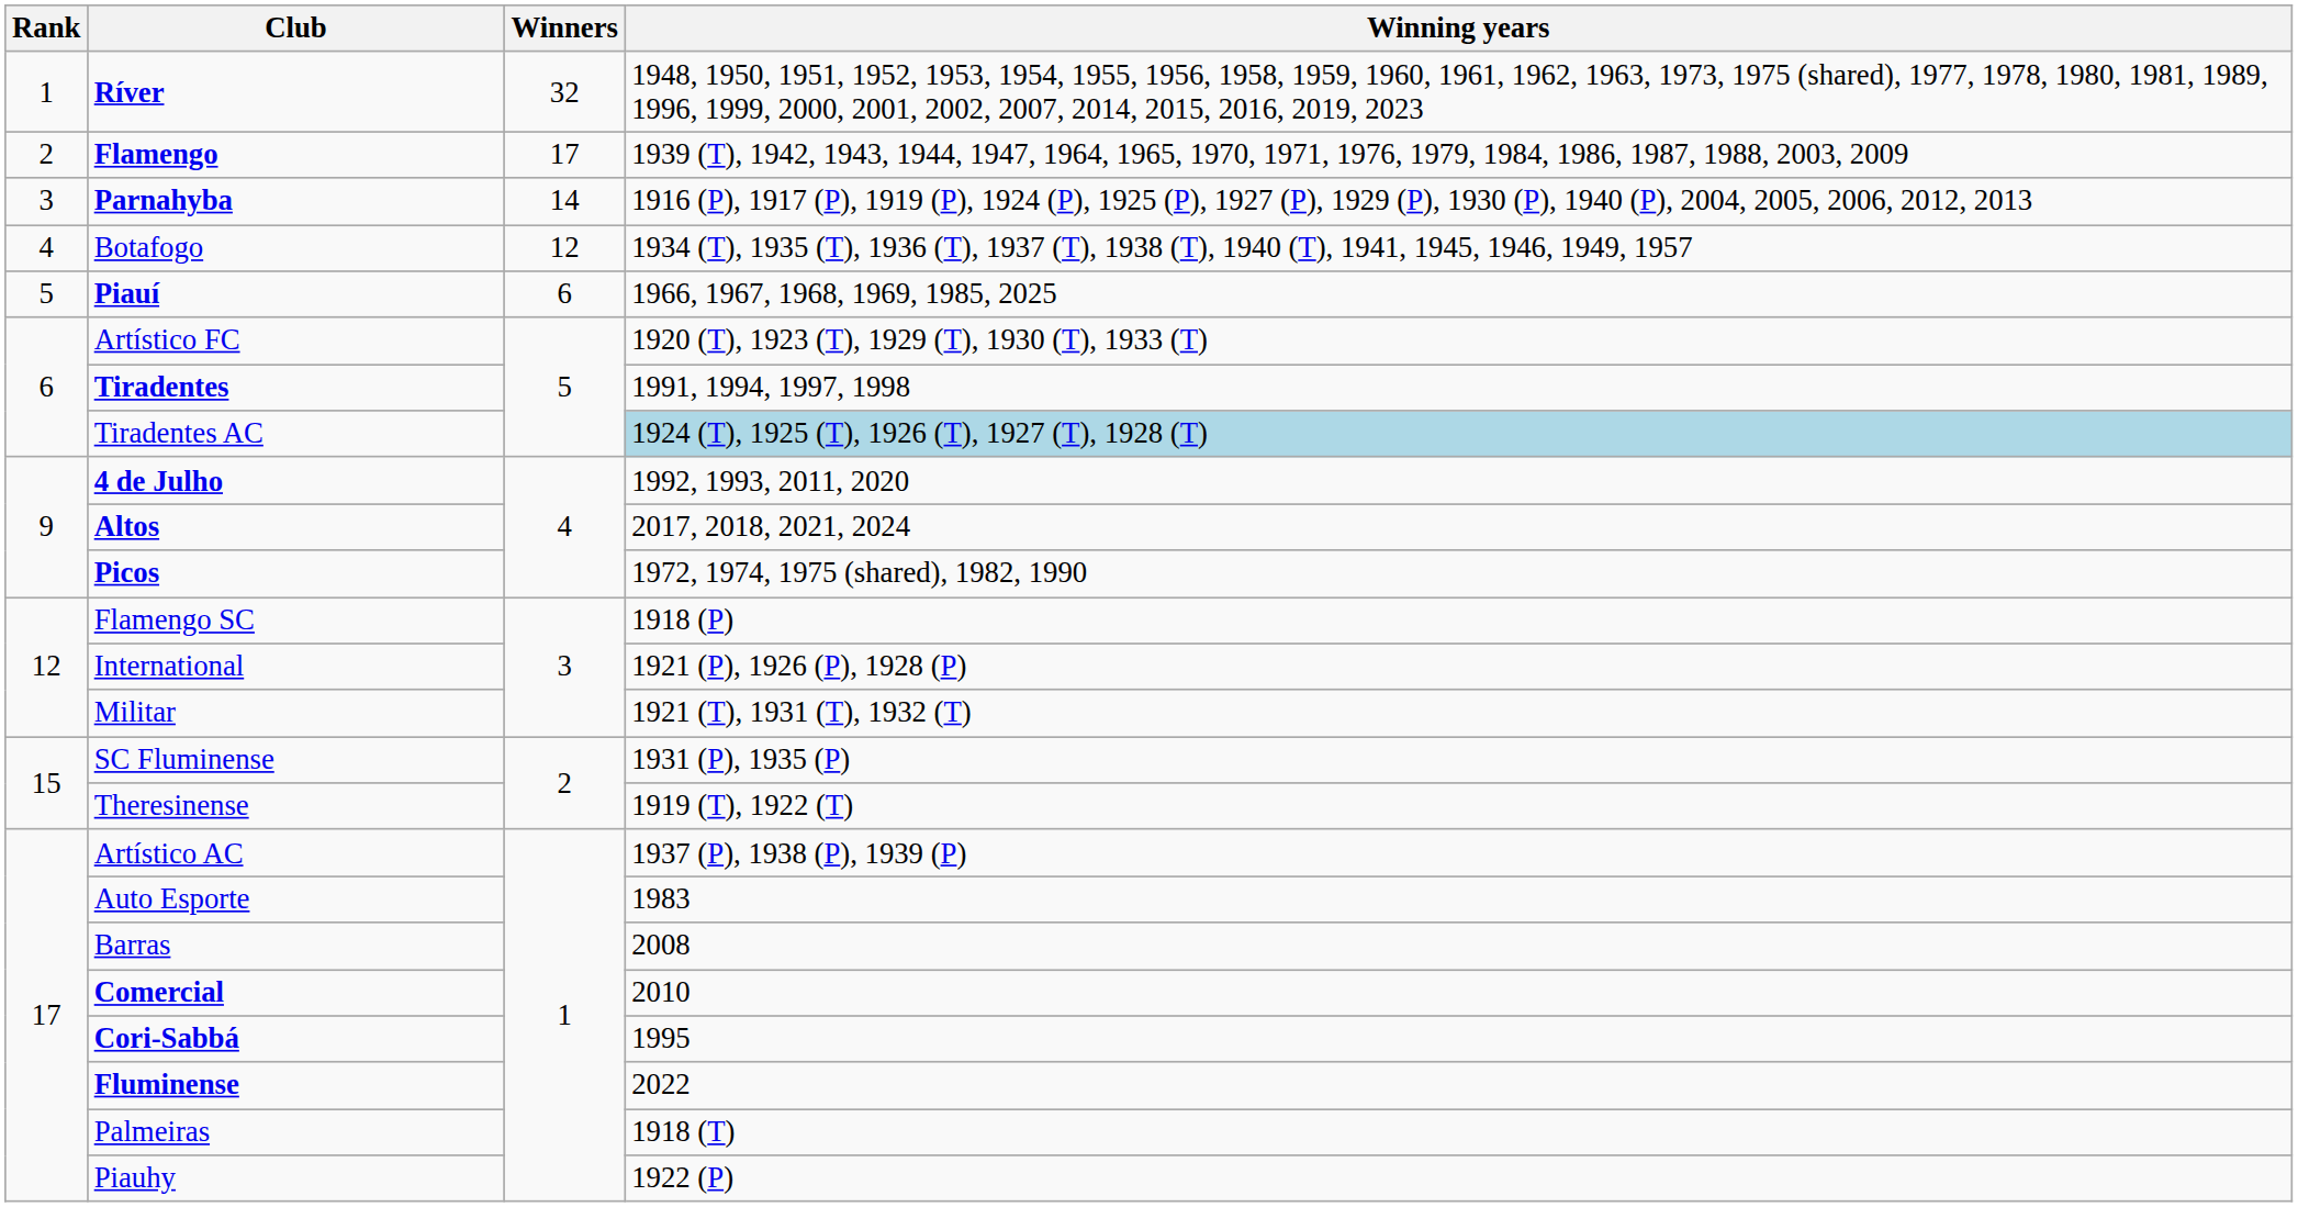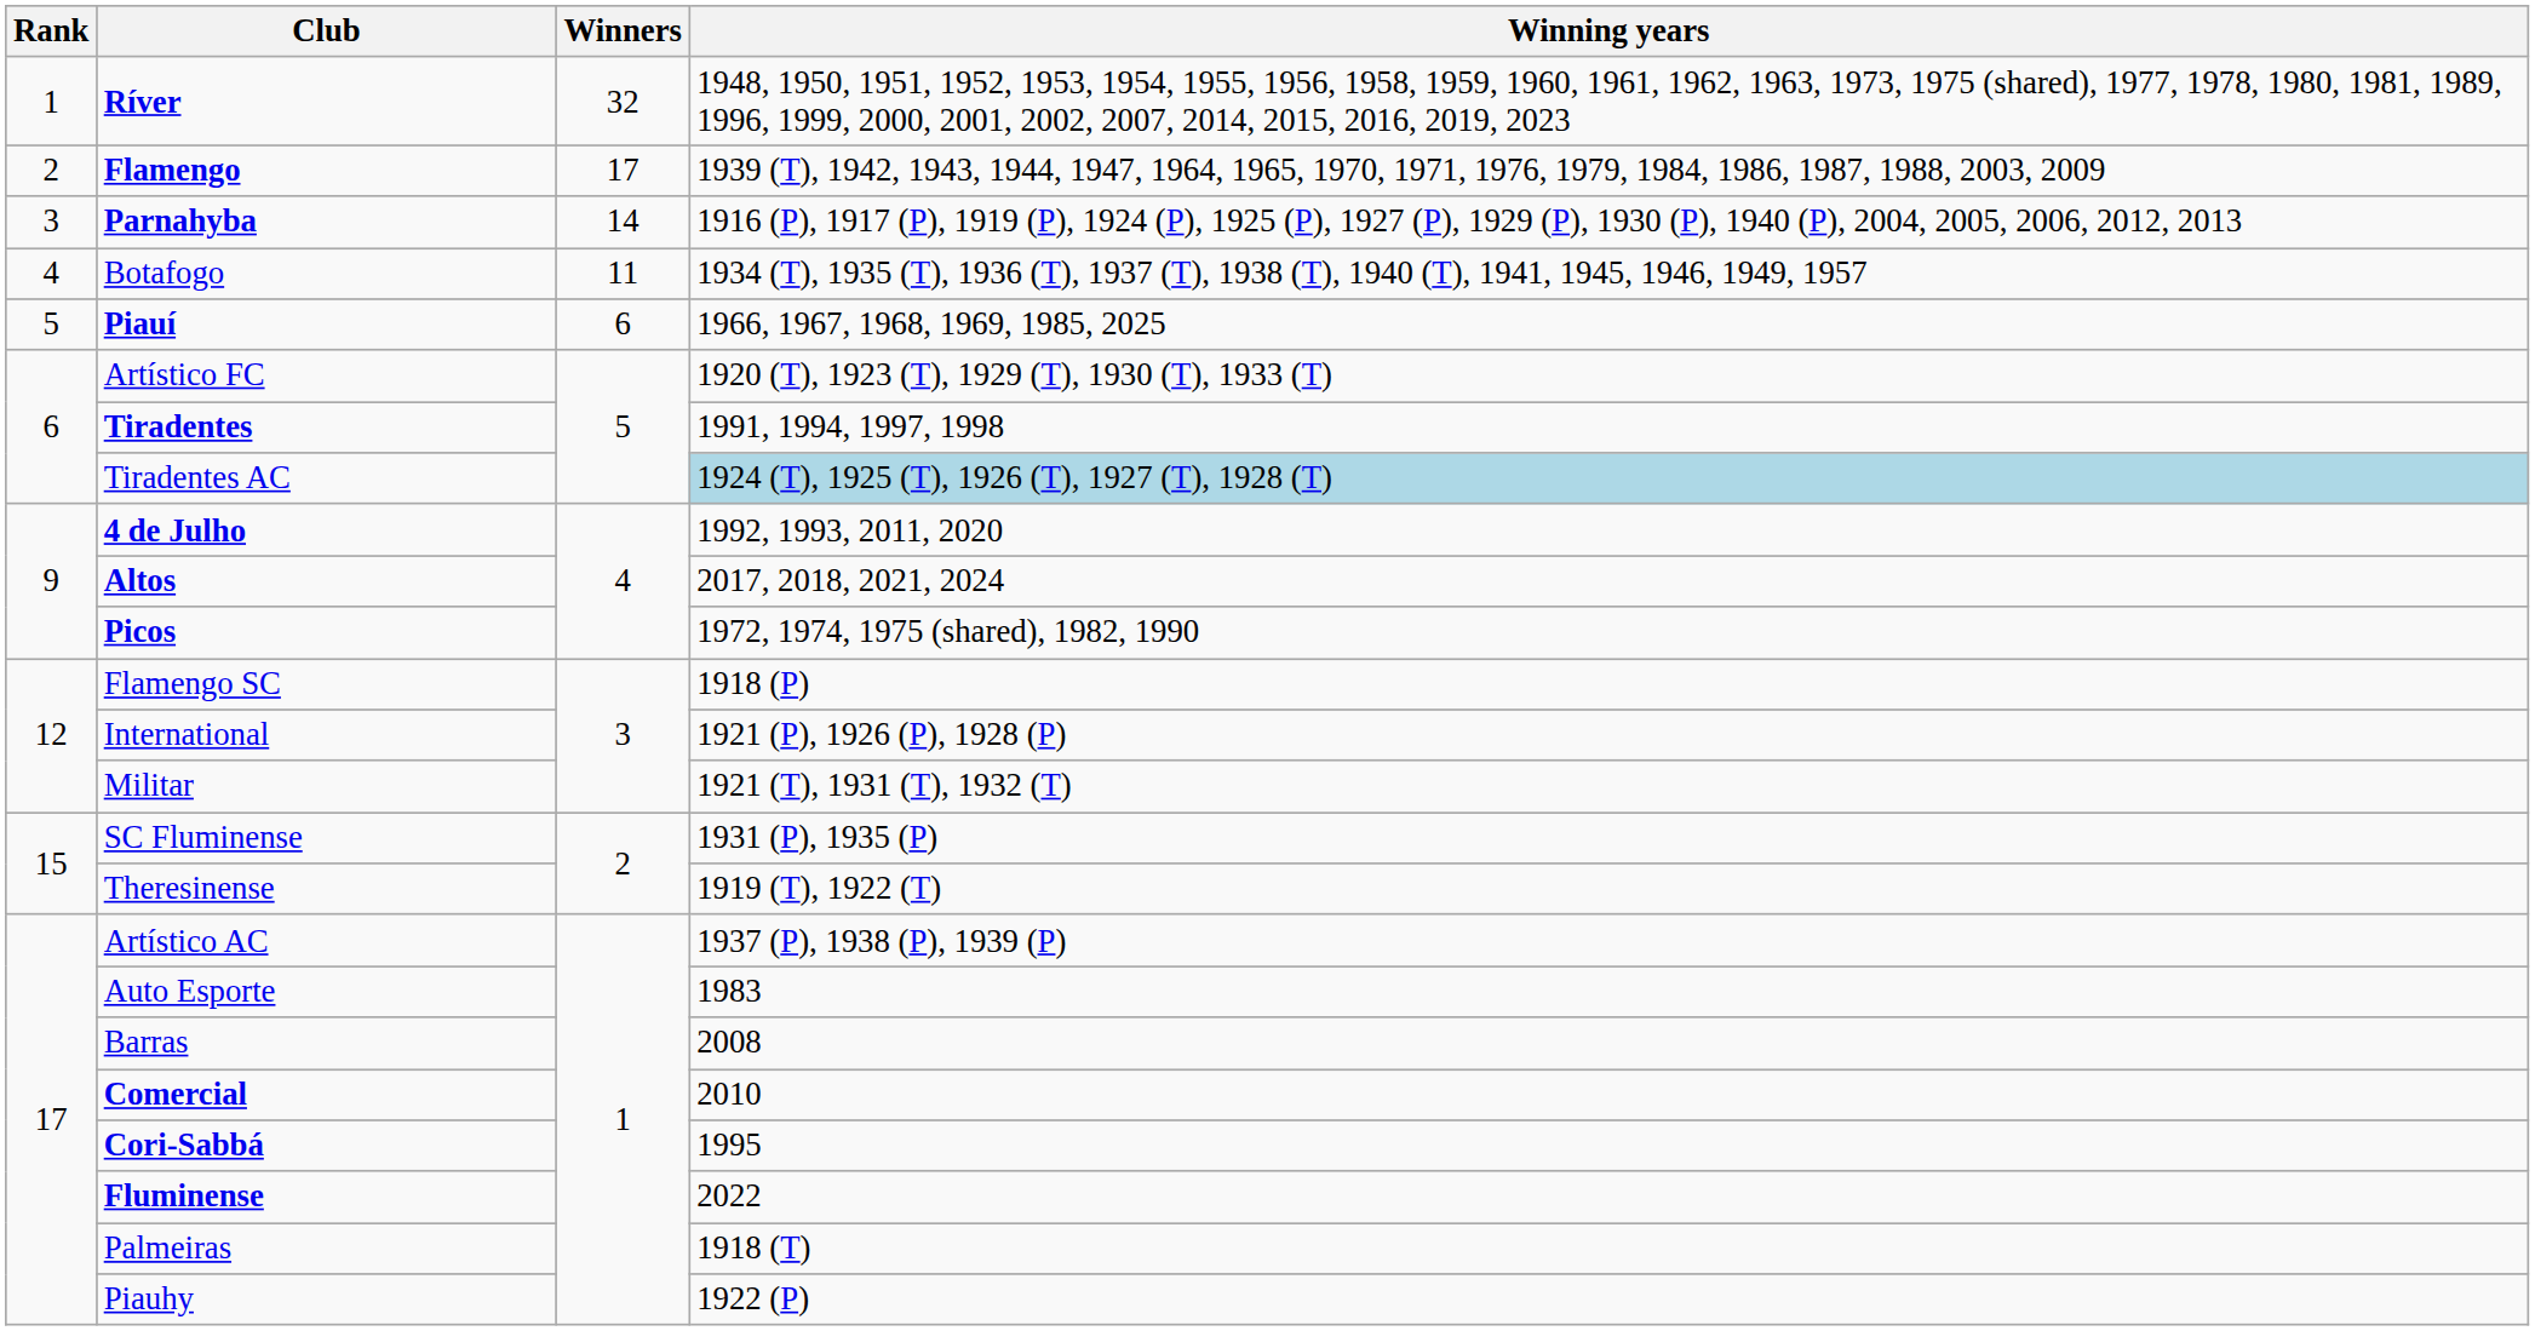 <table class="wikitable sortable">
 <tr>
 <th>Rank</th>
 <th style="width:220px">Club</th>
 <th>Winners</th>
 <th>Winning years</th>
 </tr>
 <tr>
 <td align="center">1</td>
 <td><strong><a href='#'>Ríver</a></strong></td>
 <td align="center">32</td>
 <td>1948, 1950, 1951, 1952, 1953, 1954, 1955, 1956, 1958, 1959, 1960, 1961, 1962, 1963, 1973, 1975 (shared), 1977, 1978, 1980, 1981, 1989, 1996, 1999, 2000, 2001, 2002, 2007, 2014, 2015, 2016, 2019, 2023</td>
 </tr>
 <tr>
 <td align="center">2</td>
 <td><strong><a href='#'>Flamengo</a></strong></td>
 <td align="center">17</td>
 <td>1939 (<a href='#'>T</a>), 1942, 1943, 1944, 1947, 1964, 1965, 1970, 1971, 1976, 1979, 1984, 1986, 1987, 1988, 2003, 2009</td>
 </tr>
 <tr>
 <td align="center">3</td>
 <td><strong><a href='#'>Parnahyba</a></strong></td>
 <td align="center">14</td>
 <td>1916 (<a href='#'>P</a>), 1917 (<a href='#'>P</a>), 1919 (<a href='#'>P</a>), 1924 (<a href='#'>P</a>), 1925 (<a href='#'>P</a>), 1927 (<a href='#'>P</a>), 1929 (<a href='#'>P</a>), 1930 (<a href='#'>P</a>), 1940 (<a href='#'>P</a>), 2004, 2005, 2006, 2012, 2013</td>
 </tr>
 <tr>
 <td align="center">4</td>
 <td><a href='#'>Botafogo</a></td>
-<td align="center">12</td>
+<td align="center">11</td>
 <td>1934 (<a href='#'>T</a>), 1935 (<a href='#'>T</a>), 1936 (<a href='#'>T</a>), 1937 (<a href='#'>T</a>), 1938 (<a href='#'>T</a>), 1940 (<a href='#'>T</a>), 1941, 1945, 1946, 1949, 1957</td>
 </tr>
 <tr>
 <td align="center">5</td>
 <td><strong><a href='#'>Piauí</a></strong></td>
 <td align="center">6</td>
 <td>1966, 1967, 1968, 1969, 1985, 2025</td>
 </tr>
 <tr>
 <td rowspan=3 align="center">6</td>
 <td><a href='#'>Artístico FC</a></td>
 <td rowspan=3 align="center">5</td>
 <td>1920 (<a href='#'>T</a>), 1923 (<a href='#'>T</a>), 1929 (<a href='#'>T</a>), 1930 (<a href='#'>T</a>), 1933 (<a href='#'>T</a>)</td>
 </tr>
 <tr>
 <td><strong><a href='#'>Tiradentes</a></strong></td>
 <td>1991, 1994, 1997, 1998</td>
 </tr>
 <tr>
 <td><a href='#'>Tiradentes AC</a></td>
 <td style="background: lightblue;">1924 (<a href='#'>T</a>), 1925 (<a href='#'>T</a>), 1926 (<a href='#'>T</a>), 1927 (<a href='#'>T</a>), 1928 (<a href='#'>T</a>)</td>
 </tr>
 <tr>
 <td rowspan=3 align="center">9</td>
 <td><strong><a href='#'>4 de Julho</a></strong></td>
 <td rowspan=3 align="center">4</td>
 <td>1992, 1993, 2011, 2020</td>
 </tr>
 <tr>
 <td><strong><a href='#'>Altos</a></strong></td>
 <td>2017, 2018, 2021, 2024</td>
 </tr>
 <tr>
 <td><strong><a href='#'>Picos</a></strong></td>
 <td>1972, 1974, 1975 (shared), 1982, 1990</td>
 </tr>
 <tr>
 <td rowspan=3 align="center">12</td>
 <td><a href='#'>Flamengo SC</a></td>
 <td rowspan=3 align="center">3</td>
 <td>1918 (<a href='#'>P</a>)</td>
 </tr>
 <tr>
 <td><a href='#'>International</a></td>
 <td>1921 (<a href='#'>P</a>), 1926 (<a href='#'>P</a>), 1928 (<a href='#'>P</a>)</td>
 </tr>
 <tr>
 <td><a href='#'>Militar</a></td>
 <td>1921 (<a href='#'>T</a>), 1931 (<a href='#'>T</a>), 1932 (<a href='#'>T</a>)</td>
 </tr>
 <tr>
 <td rowspan=2 align="center">15</td>
 <td><a href='#'>SC Fluminense</a></td>
 <td rowspan=2 align="center">2</td>
 <td>1931 (<a href='#'>P</a>), 1935 (<a href='#'>P</a>)</td>
 </tr>
 <tr>
 <td><a href='#'>Theresinense</a></td>
 <td>1919 (<a href='#'>T</a>), 1922 (<a href='#'>T</a>)</td>
 </tr>
 <tr>
 <td rowspan=8 align="center">17</td>
 <td><a href='#'>Artístico AC</a></td>
 <td rowspan=8 align="center">1</td>
 <td>1937 (<a href='#'>P</a>), 1938 (<a href='#'>P</a>), 1939 (<a href='#'>P</a>)</td>
 </tr>
 <tr>
 <td><a href='#'>Auto Esporte</a></td>
 <td>1983</td>
 </tr>
 <tr>
 <td><a href='#'>Barras</a></td>
 <td>2008</td>
 </tr>
 <tr>
 <td><strong><a href='#'>Comercial</a></strong></td>
 <td>2010</td>
 </tr>
 <tr>
 <td><strong><a href='#'>Cori-Sabbá</a></strong></td>
 <td>1995</td>
 </tr>
 <tr>
 <td><strong><a href='#'>Fluminense</a></strong></td>
 <td>2022</td>
 </tr>
 <tr>
 <td><a href='#'>Palmeiras</a></td>
 <td>1918 (<a href='#'>T</a>)</td>
 </tr>
 <tr>
 <td><a href='#'>Piauhy</a></td>
 <td>1922 (<a href='#'>P</a>)</td>
 </tr>
 </table>
